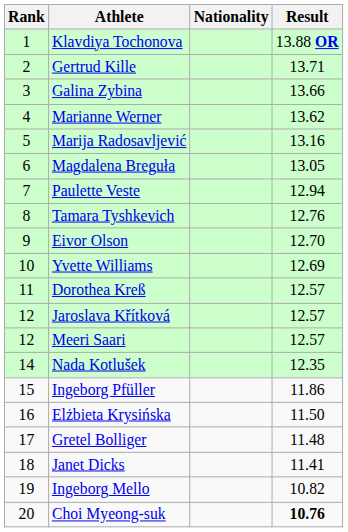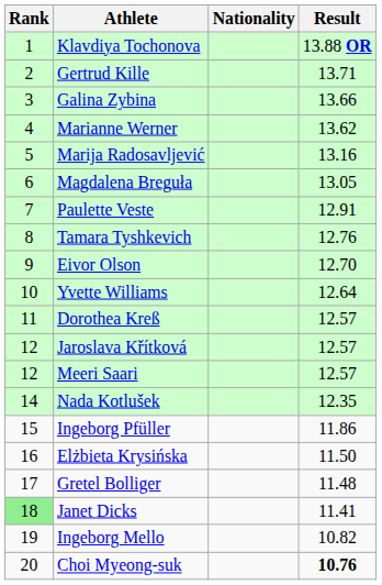 <table class="wikitable sortable" style="text-align:center">
 <tr>
 <th>Rank</th>
 <th>Athlete</th>
 <th>Nationality</th>
 <th>Result</th>
 </tr>
 <tr bgcolor=ccffcc>
 <td>1</td>
 <td align="left"><a href='#'>Klavdiya Tochonova</a></td>
 <td align=left></td>
 <td>13.88 <strong><a href='#'>OR</a></strong></td>
 </tr>
 <tr bgcolor=ccffcc>
 <td>2</td>
 <td align="left"><a href='#'>Gertrud Kille</a></td>
 <td align=left></td>
 <td>13.71</td>
 </tr>
 <tr bgcolor=ccffcc>
 <td>3</td>
 <td align="left"><a href='#'>Galina Zybina</a></td>
 <td align=left></td>
 <td>13.66</td>
 </tr>
 <tr bgcolor=ccffcc>
 <td>4</td>
 <td align="left"><a href='#'>Marianne Werner</a></td>
 <td align=left></td>
 <td>13.62</td>
 </tr>
 <tr bgcolor=ccffcc>
 <td>5</td>
 <td align="left"><a href='#'>Marija Radosavljević</a></td>
 <td align=left></td>
 <td>13.16</td>
 </tr>
 <tr bgcolor=ccffcc>
 <td>6</td>
 <td align="left"><a href='#'>Magdalena Breguła</a></td>
 <td align=left></td>
 <td>13.05</td>
 </tr>
 <tr bgcolor=ccffcc>
 <td>7</td>
 <td align="left"><a href='#'>Paulette Veste</a></td>
 <td align=left></td>
-<td>12.94</td>
+<td>12.91</td>
 </tr>
 <tr bgcolor=ccffcc>
 <td>8</td>
 <td align="left"><a href='#'>Tamara Tyshkevich</a></td>
 <td align=left></td>
 <td>12.76</td>
 </tr>
 <tr bgcolor=ccffcc>
 <td>9</td>
 <td align="left"><a href='#'>Eivor Olson</a></td>
 <td align=left></td>
 <td>12.70</td>
 </tr>
 <tr bgcolor=ccffcc>
 <td>10</td>
 <td align="left"><a href='#'>Yvette Williams</a></td>
 <td align=left></td>
-<td>12.69</td>
+<td>12.64</td>
 </tr>
 <tr bgcolor=ccffcc>
 <td>11</td>
 <td align="left"><a href='#'>Dorothea Kreß</a></td>
 <td align=left></td>
 <td>12.57</td>
 </tr>
 <tr bgcolor=ccffcc>
 <td>12</td>
 <td align="left"><a href='#'>Jaroslava Křítková</a></td>
 <td align=left></td>
 <td>12.57</td>
 </tr>
 <tr bgcolor=ccffcc>
 <td>12</td>
 <td align="left"><a href='#'>Meeri Saari</a></td>
 <td align=left></td>
 <td>12.57</td>
 </tr>
 <tr bgcolor=ccffcc>
 <td>14</td>
 <td align="left"><a href='#'>Nada Kotlušek</a></td>
 <td align=left></td>
 <td>12.35</td>
 </tr>
 <tr>
 <td>15</td>
 <td align="left"><a href='#'>Ingeborg Pfüller</a></td>
 <td align=left></td>
 <td>11.86</td>
 </tr>
 <tr>
 <td>16</td>
 <td align="left"><a href='#'>Elżbieta Krysińska</a></td>
 <td align=left></td>
 <td>11.50</td>
 </tr>
 <tr>
 <td>17</td>
 <td align="left"><a href='#'>Gretel Bolliger</a></td>
 <td align=left></td>
 <td>11.48</td>
 </tr>
 <tr>
-<td>18</td>
+<td style="background: lightgreen;">18</td>
 <td align="left"><a href='#'>Janet Dicks</a></td>
 <td align=left></td>
 <td>11.41</td>
 </tr>
 <tr>
 <td>19</td>
 <td align="left"><a href='#'>Ingeborg Mello</a></td>
 <td align=left></td>
 <td>10.82</td>
 </tr>
 <tr>
 <td>20</td>
 <td align="left"><a href='#'>Choi Myeong-suk</a></td>
 <td align=left></td>
 <td><strong>10.76</strong></td>
 </tr>
 </table>
